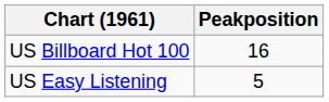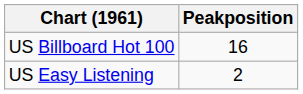 <table class="wikitable">
 <tr>
 <th>Chart (1961)</th>
 <th>Peakposition</th>
 </tr>
 <tr>
 <td>US <a href='#'>Billboard Hot 100</a></td>
 <td align="center">16</td>
 </tr>
 <tr>
 <td>US <a href='#'>Easy Listening</a></td>
-<td align="center">5</td>
+<td align="center">2</td>
 </tr>
 </table>
